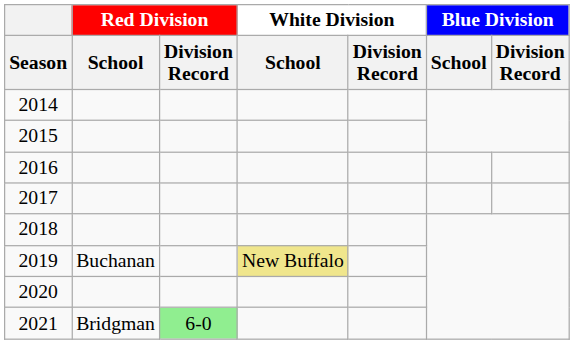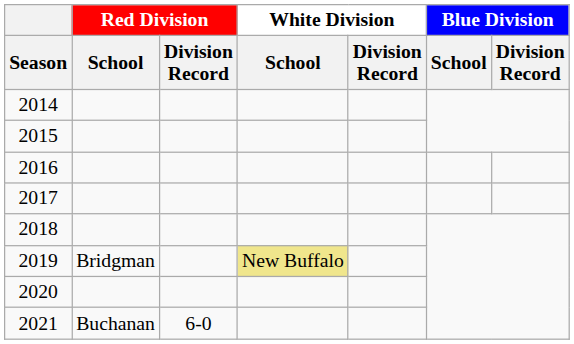 <table class="wikitable sortable" style="text-align:center">
 <tr>
 <th></th>
 <th colspan=2 style="background:#FF0000; color:white">Red Division</th>
 <th colspan=2 style="background:#FFFFFF; color:black">White Division</th>
 <th colspan=2 style="background:#0000FF; color:white">Blue Division</th>
 </tr>
 <tr>
 <th>Season</th>
 <th>School</th>
 <th>Division<br>Record</th>
 <th>School</th>
 <th>Division<br>Record</th>
 <th>School</th>
 <th>Division<br>Record</th>
 </tr>
 <tr>
 <td>2014</td>
 <td></td>
 <td></td>
 <td></td>
 <td></td>
 </tr>
 <tr>
 <td>2015</td>
 <td></td>
 <td></td>
 <td></td>
 <td></td>
 </tr>
 <tr>
 <td>2016</td>
 <td></td>
 <td></td>
 <td></td>
 <td></td>
 <td></td>
 <td></td>
 </tr>
 <tr>
 <td>2017</td>
 <td></td>
 <td></td>
 <td></td>
 <td></td>
 <td></td>
 <td></td>
 </tr>
 <tr>
 <td>2018</td>
 <td></td>
 <td></td>
 <td></td>
 <td></td>
 </tr>
 <tr>
 <td>2019</td>
-<td>Buchanan</td>
+<td>Bridgman</td>
 <td></td>
 <td style="background: khaki;">New Buffalo</td>
 <td></td>
 </tr>
 <tr>
 <td>2020</td>
 <td></td>
 <td></td>
 <td></td>
 <td></td>
 </tr>
 <tr>
 <td>2021</td>
-<td>Bridgman</td>
-<td style="background: lightgreen;">6-0</td>
+<td>Buchanan</td>
+<td>6-0</td>
 <td></td>
 <td></td>
 </tr>
 </table>
